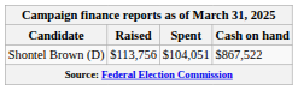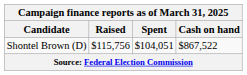 <table class="wikitable sortable">
 <tr>
 <th colspan=4>Campaign finance reports as of March 31, 2025</th>
 </tr>
 <tr style="text-align:center;">
 <th>Candidate</th>
 <th>Raised</th>
 <th>Spent</th>
 <th>Cash on hand</th>
 </tr>
 <tr>
 <td>Shontel Brown (D)</td>
-<td>$113,756</td>
+<td>$115,756</td>
 <td>$104,051</td>
 <td>$867,522</td>
 </tr>
 <tr>
 <th colspan="4"><small>Source: <a href='#'>Federal Election Commission</a></small></th>
 </tr>
 </table>
